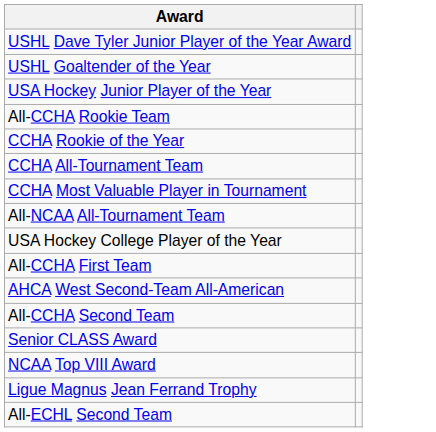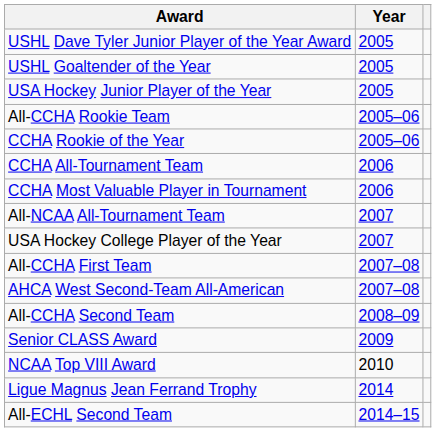 <table class="wikitable">
 <tr>
 <th>Award</th>
+<th>Year</th>
 <th></th>
 </tr>
 <tr>
 <td><a href='#'>USHL</a> <a href='#'>Dave Tyler Junior Player of the Year Award</a></td>
+<td><a href='#'>2005</a></td>
 <td></td>
 </tr>
 <tr>
 <td><a href='#'>USHL</a> <a href='#'>Goaltender of the Year</a></td>
+<td><a href='#'>2005</a></td>
 <td></td>
 </tr>
 <tr>
 <td><a href='#'>USA Hockey</a> <a href='#'>Junior Player of the Year</a></td>
+<td><a href='#'>2005</a></td>
 <td></td>
 </tr>
 <tr>
 <td>All-<a href='#'>CCHA</a> <a href='#'>Rookie Team</a></td>
+<td><a href='#'>2005–06</a></td>
 <td></td>
 </tr>
 <tr>
 <td><a href='#'>CCHA</a> <a href='#'>Rookie of the Year</a></td>
+<td><a href='#'>2005–06</a></td>
 <td></td>
 </tr>
 <tr>
 <td><a href='#'>CCHA</a> <a href='#'>All-Tournament Team</a></td>
+<td><a href='#'>2006</a></td>
 <td></td>
 </tr>
 <tr>
 <td><a href='#'>CCHA</a> <a href='#'>Most Valuable Player in Tournament</a></td>
+<td><a href='#'>2006</a></td>
 <td></td>
 </tr>
 <tr>
 <td>All-<a href='#'>NCAA</a> <a href='#'>All-Tournament Team</a></td>
+<td><a href='#'>2007</a></td>
 <td></td>
 </tr>
 <tr>
 <td>USA Hockey College Player of the Year</td>
+<td><a href='#'>2007</a></td>
 <td></td>
 </tr>
 <tr>
 <td>All-<a href='#'>CCHA</a> <a href='#'>First Team</a></td>
+<td><a href='#'>2007–08</a></td>
 <td></td>
 </tr>
 <tr>
 <td><a href='#'>AHCA</a> <a href='#'>West Second-Team All-American</a></td>
+<td><a href='#'>2007–08</a></td>
 <td></td>
 </tr>
 <tr>
 <td>All-<a href='#'>CCHA</a> <a href='#'>Second Team</a></td>
+<td><a href='#'>2008–09</a></td>
 <td></td>
 </tr>
 <tr>
 <td><a href='#'>Senior CLASS Award</a></td>
+<td><a href='#'>2009</a></td>
 <td></td>
 </tr>
 <tr>
 <td><a href='#'>NCAA</a> <a href='#'>Top VIII Award</a></td>
+<td>2010</td>
 <td></td>
 </tr>
 <tr>
 <td><a href='#'>Ligue Magnus</a> <a href='#'>Jean Ferrand Trophy</a></td>
+<td><a href='#'>2014</a></td>
 <td></td>
 </tr>
 <tr>
 <td>All-<a href='#'>ECHL</a> <a href='#'>Second Team</a></td>
+<td><a href='#'>2014–15</a></td>
 <td></td>
 </tr>
 </table>
